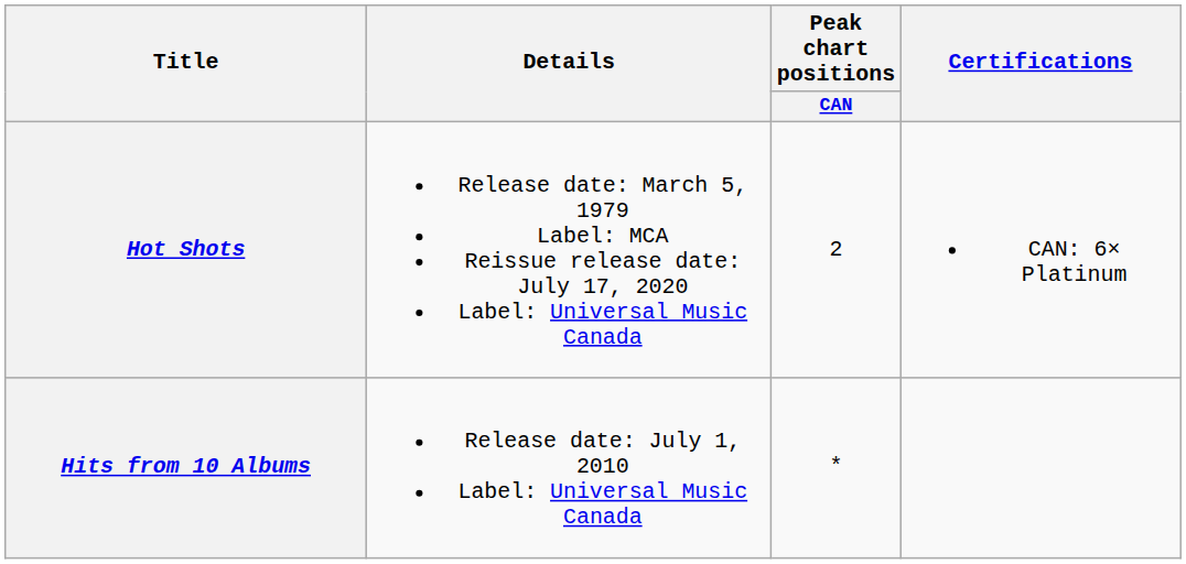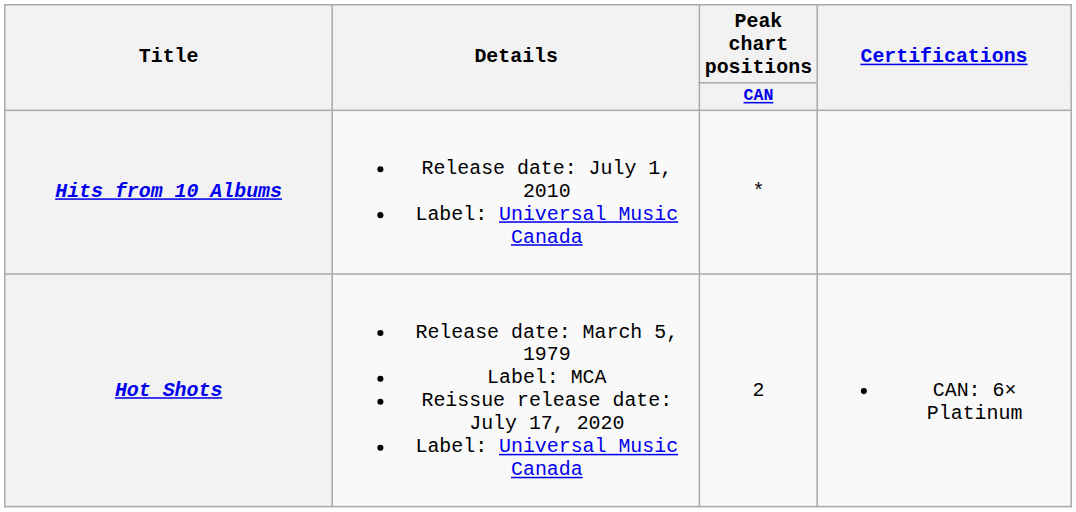 <table class="wikitable plainrowheaders" style="text-align:center;">
 <tr>
 <th rowspan="2" style="width:16em;">Title</th>
 <th rowspan="2" style="width:18em;">Details</th>
 <th>Peak chart<br>positions</th>
 <th scope="col" rowspan="2" style="width:160px;"><a href='#'>Certifications</a></th>
 </tr>
 <tr style="font-size:smaller;">
 <th style="width:45px;"><a href='#'>CAN</a></th>
 </tr>
 <tr>
+<th scope="row"><em><a href='#'>Hits from 10 Albums</a></em></th>
+<td><br><ul><li>Release date: July 1, 2010</li><li>Label: <a href='#'>Universal Music Canada</a></li></ul></td>
+<td>*</td>
+<td></td>
+</tr>
+<tr>
 <th scope="row"><em><a href='#'>Hot Shots</a></em></th>
 <td><br><ul><li>Release date: March 5, 1979</li><li>Label: MCA</li><li>Reissue release date: July 17, 2020</li><li>Label: <a href='#'>Universal Music Canada</a></li></ul></td>
 <td>2</td>
 <td><br><ul><li>CAN: 6× Platinum</li></ul></td>
 </tr>
-<tr>
-<th scope="row"><em><a href='#'>Hits from 10 Albums</a></em></th>
-<td><br><ul><li>Release date: July 1, 2010</li><li>Label: <a href='#'>Universal Music Canada</a></li></ul></td>
-<td>*</td>
-<td></td>
-</tr>
 </table>
